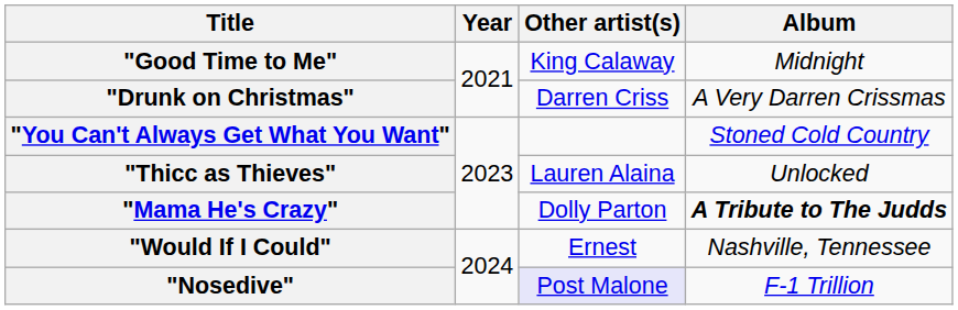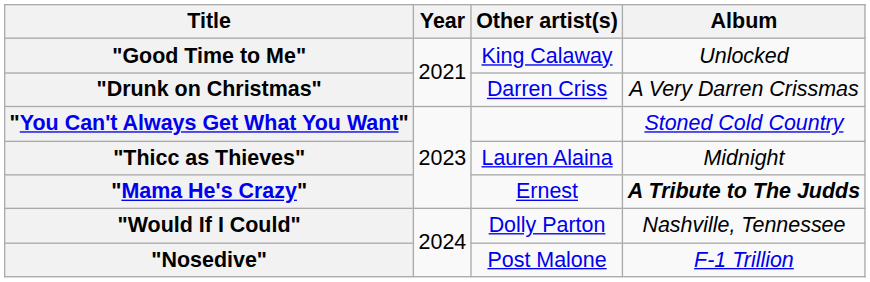 <table class="wikitable plainrowheaders" style="text-align:center;">
 <tr>
 <th scope="col">Title</th>
 <th scope="col">Year</th>
 <th scope="col">Other artist(s)</th>
 <th scope="col">Album</th>
 </tr>
 <tr>
 <th scope="row">"Good Time to Me"</th>
 <td rowspan="2">2021</td>
 <td><a href='#'>King Calaway</a></td>
-<td><em>Midnight</em></td>
+<td><em>Unlocked</em></td>
 </tr>
 <tr>
 <th scope="row">"Drunk on Christmas"</th>
 <td><a href='#'>Darren Criss</a></td>
 <td><em>A Very Darren Crissmas</em></td>
 </tr>
 <tr>
 <th scope="row">"<a href='#'>You Can't Always Get What You Want</a>"</th>
 <td rowspan="3">2023</td>
 <td></td>
 <td><em><a href='#'>Stoned Cold Country</a></em></td>
 </tr>
 <tr>
 <th scope="row">"Thicc as Thieves"</th>
 <td><a href='#'>Lauren Alaina</a></td>
-<td><em>Unlocked</em></td>
+<td><em>Midnight</em></td>
 </tr>
 <tr>
 <th scope="row">"<a href='#'>Mama He's Crazy</a>"</th>
-<td><a href='#'>Dolly Parton</a></td>
+<td><a href='#'>Ernest</a></td>
 <td><strong><em>A Tribute to The Judds</em></strong></td>
 </tr>
 <tr>
 <th scope="row">"Would If I Could"</th>
 <td rowspan="2">2024</td>
-<td><a href='#'>Ernest</a></td>
+<td><a href='#'>Dolly Parton</a></td>
 <td><em>Nashville, Tennessee</em></td>
 </tr>
 <tr>
 <th scope="row">"Nosedive"</th>
-<td style="background: lavender;"><a href='#'>Post Malone</a></td>
+<td><a href='#'>Post Malone</a></td>
 <td><em><a href='#'>F-1 Trillion</a></em></td>
 </tr>
 </table>
